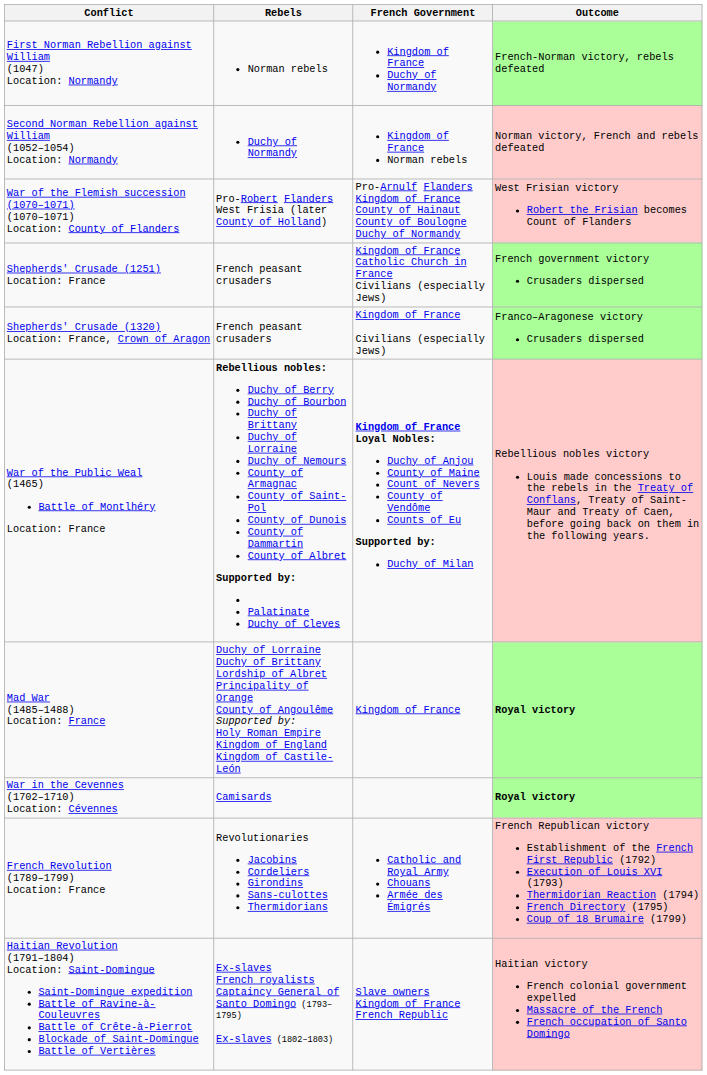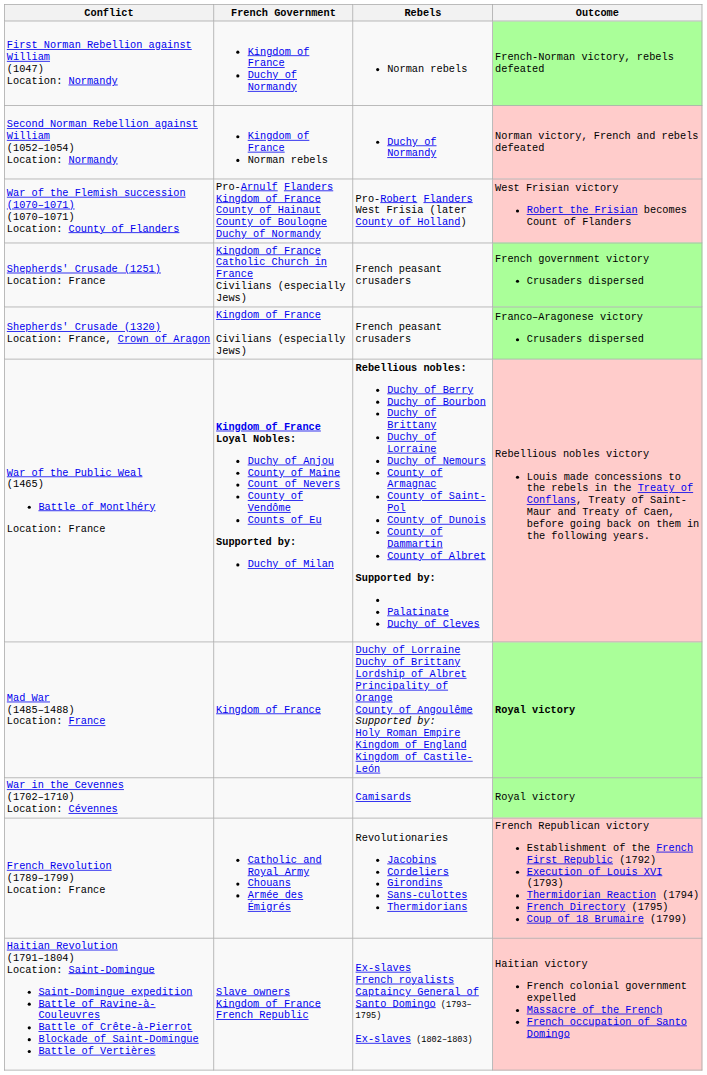 <table class="wikitable sortable" width="100%">
 <tr>
 <th rowspan="1" width=30%>Conflict</th>
+<th rowspan="1" width=20%>French Government</th>
 <th rowspan="1" width=20%>Rebels</th>
-<th rowspan="1" width=20%>French Government</th>
 <th rowspan="1" width=30%>Outcome</th>
 </tr>
 <tr>
 <td><a href='#'>First Norman Rebellion against William</a><br>(1047)<br>Location: <a href='#'>Normandy</a></td>
+<td><br><ul><li><a href='#'>Kingdom of France</a></li><li><a href='#'>Duchy of Normandy</a></li></ul></td>
 <td><br><ul><li>Norman rebels</li></ul></td>
-<td><br><ul><li><a href='#'>Kingdom of France</a></li><li><a href='#'>Duchy of Normandy</a></li></ul></td>
 <td bgcolor="#AF9">French-Norman victory, rebels defeated</td>
 </tr>
 <tr>
 <td><a href='#'>Second Norman Rebellion against William</a><br>(1052–1054)<br>Location: <a href='#'>Normandy</a></td>
+<td><br><ul><li><a href='#'>Kingdom of France</a></li><li>Norman rebels</li></ul></td>
 <td><br><ul><li><a href='#'>Duchy of Normandy</a></li></ul></td>
-<td><br><ul><li><a href='#'>Kingdom of France</a></li><li>Norman rebels</li></ul></td>
 <td bgcolor="#FFCCCB">Norman victory, French and rebels defeated</td>
 </tr>
 <tr>
 <td><a href='#'>War of the Flemish succession (1070–1071)</a><br>(1070–1071)<br>Location: <a href='#'>County of Flanders</a></td>
+<td> Pro-<a href='#'>Arnulf</a> <a href='#'>Flanders</a><br> <a href='#'>Kingdom of France</a><br> <a href='#'>County of Hainaut</a><br> <a href='#'>County of Boulogne</a><br> <a href='#'>Duchy of Normandy</a></td>
 <td> Pro-<a href='#'>Robert</a> <a href='#'>Flanders</a><br>West Frisia (later <a href='#'>County of Holland</a>)</td>
-<td> Pro-<a href='#'>Arnulf</a> <a href='#'>Flanders</a><br> <a href='#'>Kingdom of France</a><br> <a href='#'>County of Hainaut</a><br> <a href='#'>County of Boulogne</a><br> <a href='#'>Duchy of Normandy</a></td>
 <td bgcolor="#FFCCCB">West Frisian victory<br><ul><li><a href='#'>Robert the Frisian</a> becomes Count of Flanders</li></ul></td>
 </tr>
 <tr>
 <td><a href='#'>Shepherds' Crusade (1251)</a><br>Location: France</td>
+<td> <a href='#'>Kingdom of France</a><br><a href='#'>Catholic Church in France</a><br>Civilians (especially Jews)</td>
 <td>French peasant crusaders</td>
-<td> <a href='#'>Kingdom of France</a><br><a href='#'>Catholic Church in France</a><br>Civilians (especially Jews)</td>
 <td bgcolor="#AF9">French government victory<br><ul><li>Crusaders dispersed</li></ul></td>
 </tr>
 <tr>
 <td><a href='#'>Shepherds' Crusade (1320)</a><br>Location: France, <a href='#'>Crown of Aragon</a></td>
+<td> <a href='#'>Kingdom of France</a><br><br>Civilians (especially Jews)</td>
 <td>French peasant crusaders</td>
-<td> <a href='#'>Kingdom of France</a><br><br>Civilians (especially Jews)</td>
 <td bgcolor="#AF9">Franco–Aragonese victory<br><ul><li>Crusaders dispersed</li></ul></td>
 </tr>
 <tr>
 <td><a href='#'>War of the Public Weal</a><br>(1465)<br><ul><li><a href='#'>Battle of Montlhéry</a></li></ul>Location: France</td>
+<td> <strong><a href='#'>Kingdom of France</a></strong><br><strong>Loyal Nobles:</strong><ul><li> <a href='#'>Duchy of Anjou</a></li><li> <a href='#'>County of Maine</a></li><li> <a href='#'>Count of Nevers</a></li><li> <a href='#'>County of Vendôme</a></li><li> <a href='#'>Counts of Eu</a></li></ul><strong>Supported by:</strong><ul><li> <a href='#'>Duchy of Milan</a></li></ul></td>
 <td><strong>Rebellious nobles:</strong><br><ul><li> <a href='#'>Duchy of Berry</a></li><li> <a href='#'>Duchy of Bourbon</a></li><li> <a href='#'>Duchy of Brittany</a></li><li> <a href='#'>Duchy of Lorraine</a></li><li> <a href='#'>Duchy of Nemours</a></li><li> <a href='#'>County of Armagnac</a></li><li> <a href='#'>County of Saint-Pol</a></li><li> <a href='#'>County of Dunois</a></li><li> <a href='#'>County of Dammartin</a></li><li> <a href='#'>County of Albret</a></li></ul><strong>Supported by:</strong><ul><li></li><li> <a href='#'>Palatinate</a></li><li> <a href='#'>Duchy of Cleves</a></li></ul></td>
-<td> <strong><a href='#'>Kingdom of France</a></strong><br><strong>Loyal Nobles:</strong><ul><li> <a href='#'>Duchy of Anjou</a></li><li> <a href='#'>County of Maine</a></li><li> <a href='#'>Count of Nevers</a></li><li> <a href='#'>County of Vendôme</a></li><li> <a href='#'>Counts of Eu</a></li></ul><strong>Supported by:</strong><ul><li> <a href='#'>Duchy of Milan</a></li></ul></td>
 <td bgcolor="#FFCCCB">Rebellious nobles victory<br><ul><li>Louis made concessions to the rebels in the <a href='#'>Treaty of Conflans</a>, Treaty of Saint-Maur and Treaty of Caen, before going back on them in the following years.</li></ul></td>
 </tr>
 <tr>
 <td><a href='#'>Mad War</a><br>(1485–1488)<br>Location: <a href='#'>France</a></td>
+<td> <a href='#'>Kingdom of France</a></td>
 <td> <a href='#'>Duchy of Lorraine</a><br> <a href='#'>Duchy of Brittany</a><br> <a href='#'>Lordship of Albret</a><br> <a href='#'>Principality of Orange</a><br> <a href='#'>County of Angoulême</a><br><em>Supported by:</em><br> <a href='#'>Holy Roman Empire</a><br> <a href='#'>Kingdom of England</a><br> <a href='#'>Kingdom of Castile-León</a></td>
-<td> <a href='#'>Kingdom of France</a></td>
 <td bgcolor="#AF9"><strong>Royal victory</strong></td>
 </tr>
 <tr>
 <td><a href='#'>War in the Cevennes</a><br>(1702–1710)<br>Location: <a href='#'>Cévennes</a></td>
+<td></td>
 <td><a href='#'>Camisards</a></td>
-<td></td>
-<td bgcolor="#AF9"><strong>Royal victory</strong></td>
+<td bgcolor="#AF9">Royal victory</td>
 </tr>
 <tr>
 <td><a href='#'>French Revolution</a><br>(1789–1799)<br>Location: France</td>
+<td><br><ul><li><a href='#'>Catholic and Royal Army</a></li><li><a href='#'>Chouans</a></li><li><a href='#'>Armée des Émigrés</a></li></ul></td>
 <td>Revolutionaries<br><ul><li><a href='#'>Jacobins</a></li><li><a href='#'>Cordeliers</a></li><li><a href='#'>Girondins</a></li><li><a href='#'>Sans-culottes</a></li><li><a href='#'>Thermidorians</a></li></ul></td>
-<td><br><ul><li><a href='#'>Catholic and Royal Army</a></li><li><a href='#'>Chouans</a></li><li><a href='#'>Armée des Émigrés</a></li></ul></td>
 <td bgcolor="#FFCCCB">French Republican victory<br><ul><li>Establishment of the <a href='#'>French First Republic</a> (1792)</li><li><a href='#'>Execution of Louis XVI</a> (1793)</li><li><a href='#'>Thermidorian Reaction</a> (1794)</li><li><a href='#'>French Directory</a> (1795)</li><li><a href='#'>Coup of 18 Brumaire</a> (1799)</li></ul></td>
 </tr>
 <tr>
 <td><a href='#'>Haitian Revolution</a><br>(1791–1804)<br>Location: <a href='#'>Saint-Domingue</a><ul><li><a href='#'>Saint-Domingue expedition</a></li><li><a href='#'>Battle of Ravine-à-Couleuvres</a></li><li><a href='#'>Battle of Crête-à-Pierrot</a></li><li><a href='#'>Blockade of Saint-Domingue</a></li><li><a href='#'>Battle of Vertières</a></li></ul></td>
+<td> <a href='#'>Slave owners</a><br> <a href='#'>Kingdom of France</a><br> <a href='#'>French Republic</a></td>
 <td> <a href='#'>Ex-slaves</a><br> <a href='#'>French royalists</a><br> <a href='#'>Captaincy General of Santo Domingo</a><small> (1793–1795) </small><br><br> <a href='#'>Ex-slaves</a><small> (1802–1803) </small></td>
-<td> <a href='#'>Slave owners</a><br> <a href='#'>Kingdom of France</a><br> <a href='#'>French Republic</a></td>
 <td bgcolor="#FFCCCB">Haitian victory<br><ul><li>French colonial government expelled</li><li><a href='#'>Massacre of the French</a></li><li><a href='#'>French occupation of Santo Domingo</a></li></ul></td>
 </tr>
 </table>
